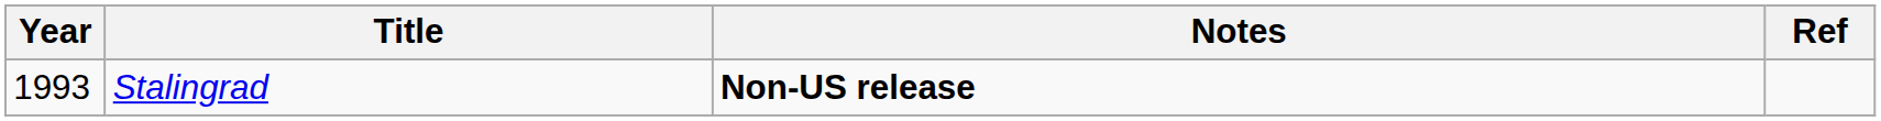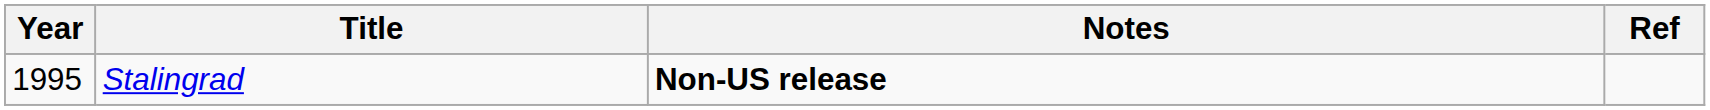 <table class="wikitable sortable">
 <tr>
 <th width="40">Year</th>
 <th width="350">Title</th>
 <th width="640">Notes</th>
 <th width="50" scope="Col" class="unsortable">Ref</th>
 </tr>
 <tr>
-<td>1993</td>
+<td>1995</td>
 <td> <em><a href='#'>Stalingrad</a></em></td>
 <td><strong>Non-US release</strong></td>
 <td></td>
 </tr>
 </table>
